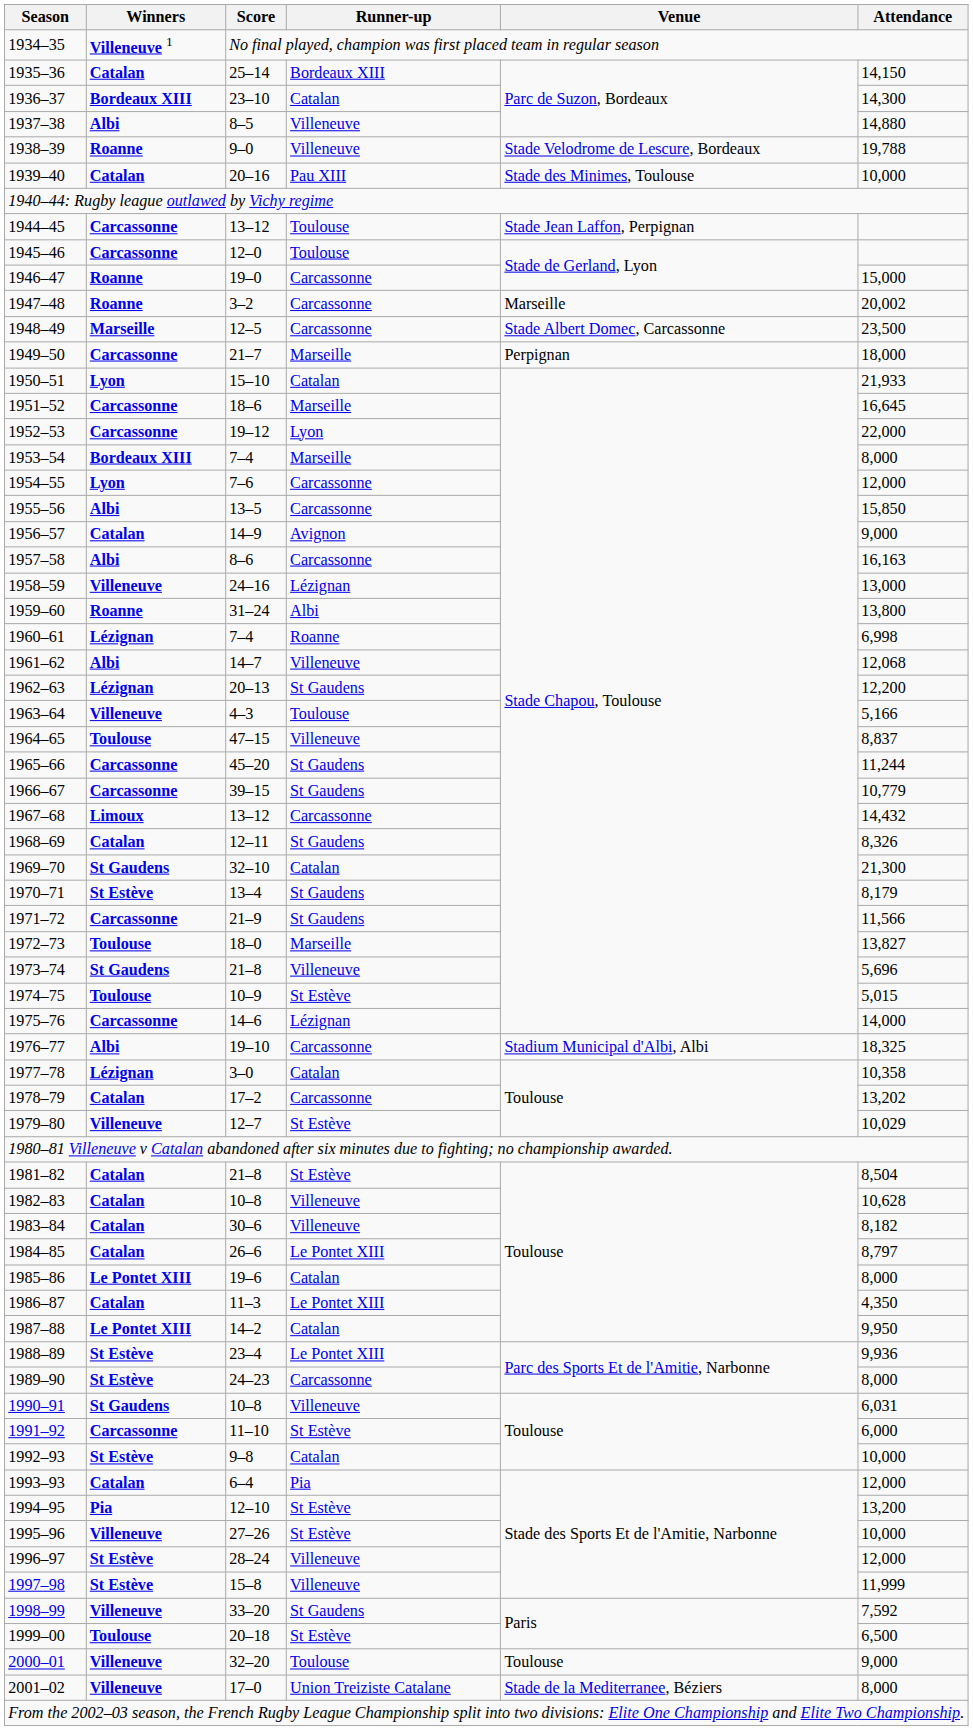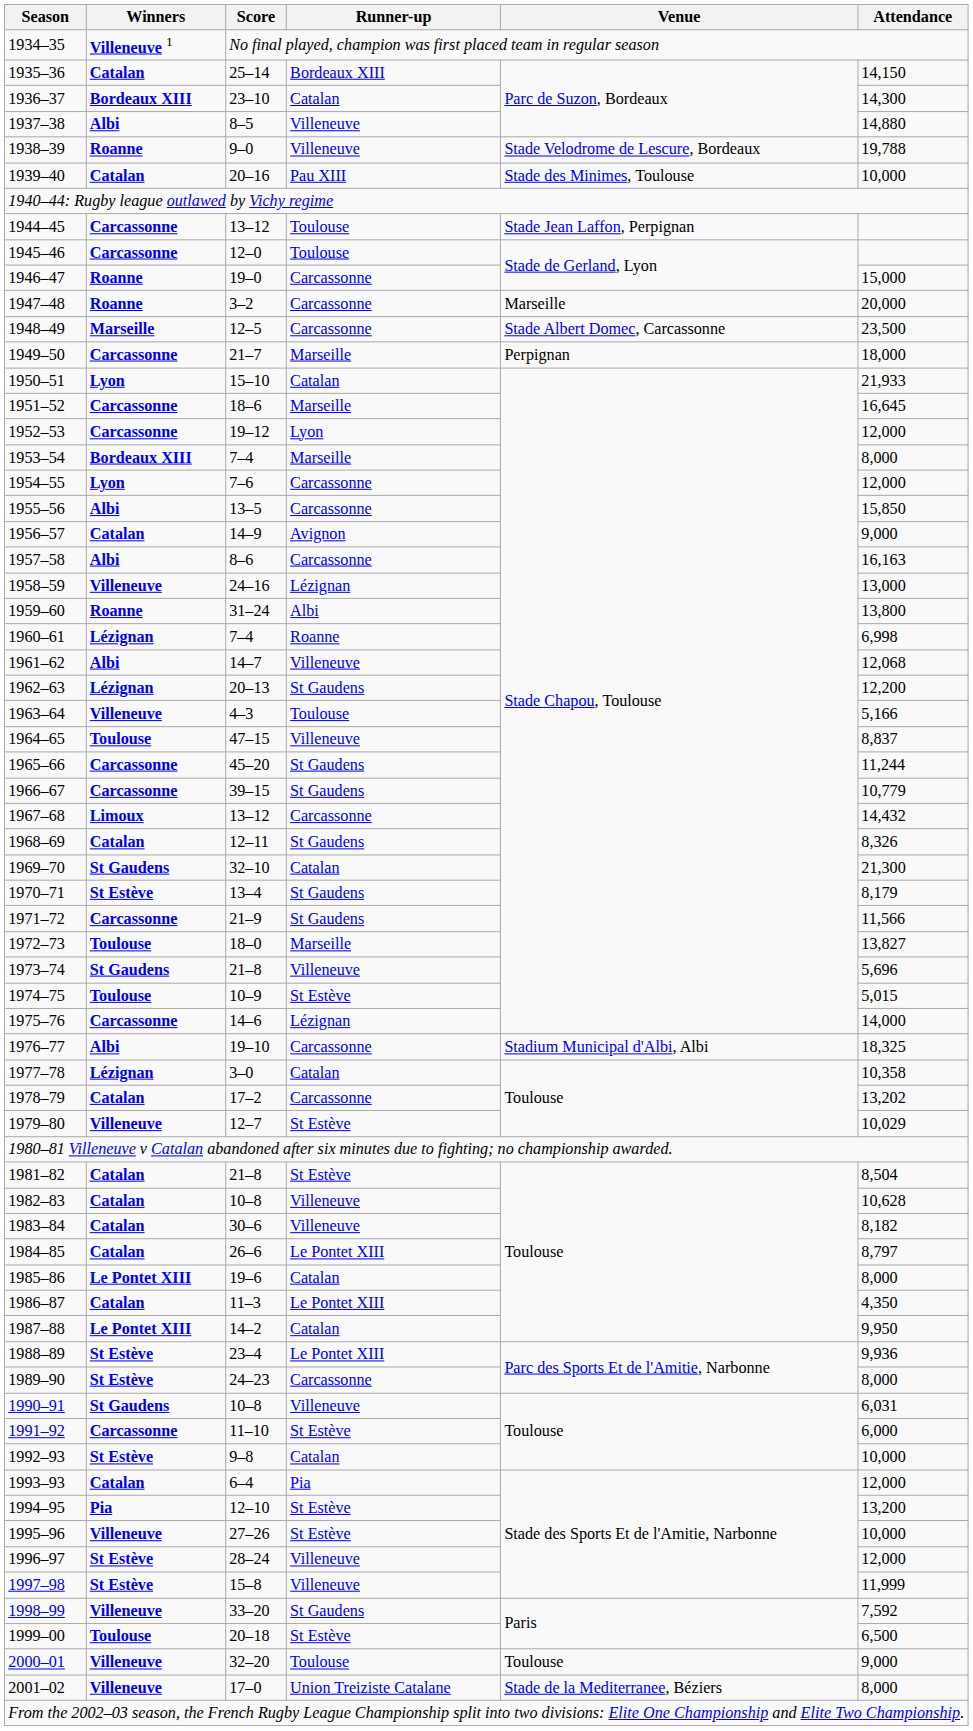 <table class="wikitable">
 <tr>
 <th>Season</th>
 <th>Winners</th>
 <th>Score</th>
 <th>Runner-up</th>
 <th>Venue</th>
 <th>Attendance</th>
 </tr>
 <tr>
 <td>1934–35</td>
 <td> <strong><a href='#'>Villeneuve</a></strong> <sup>1</sup></td>
 <td colspan=4><em>No final played, champion was first placed team in regular season</em></td>
 </tr>
 <tr>
 <td>1935–36</td>
 <td> <strong><a href='#'>Catalan</a></strong></td>
 <td>25–14</td>
 <td> <a href='#'>Bordeaux XIII</a></td>
 <td rowspan=3><a href='#'>Parc de Suzon</a>, Bordeaux</td>
 <td>14,150</td>
 </tr>
 <tr>
 <td>1936–37</td>
 <td> <strong><a href='#'>Bordeaux XIII</a></strong></td>
 <td>23–10</td>
 <td> <a href='#'>Catalan</a></td>
 <td>14,300</td>
 </tr>
 <tr>
 <td>1937–38</td>
 <td> <strong><a href='#'>Albi</a></strong></td>
 <td>8–5</td>
 <td> <a href='#'>Villeneuve</a></td>
 <td>14,880</td>
 </tr>
 <tr>
 <td>1938–39</td>
 <td> <strong><a href='#'>Roanne</a></strong></td>
 <td>9–0</td>
 <td> <a href='#'>Villeneuve</a></td>
 <td><a href='#'>Stade Velodrome de Lescure</a>, Bordeaux</td>
 <td>19,788</td>
 </tr>
 <tr>
 <td>1939–40</td>
 <td> <strong><a href='#'>Catalan</a></strong></td>
 <td>20–16</td>
 <td> <a href='#'>Pau XIII</a></td>
 <td><a href='#'>Stade des Minimes</a>, Toulouse</td>
 <td>10,000</td>
 </tr>
 <tr>
 <td colspan=6><em>1940–44: Rugby league <a href='#'>outlawed</a> by <a href='#'>Vichy regime</a></em></td>
 </tr>
 <tr>
 <td>1944–45</td>
 <td> <strong><a href='#'>Carcassonne</a></strong></td>
 <td>13–12</td>
 <td> <a href='#'>Toulouse</a></td>
 <td><a href='#'>Stade Jean Laffon</a>, Perpignan</td>
 <td></td>
 </tr>
 <tr>
 <td>1945–46</td>
 <td> <strong><a href='#'>Carcassonne</a></strong></td>
 <td>12–0</td>
 <td> <a href='#'>Toulouse</a></td>
 <td rowspan=2><a href='#'>Stade de Gerland</a>, Lyon</td>
 <td></td>
 </tr>
 <tr>
 <td>1946–47</td>
 <td> <strong><a href='#'>Roanne</a></strong></td>
 <td>19–0</td>
 <td> <a href='#'>Carcassonne</a></td>
 <td>15,000</td>
 </tr>
 <tr>
 <td>1947–48</td>
 <td> <strong><a href='#'>Roanne</a></strong></td>
 <td>3–2</td>
 <td> <a href='#'>Carcassonne</a></td>
 <td>Marseille</td>
-<td>20,002</td>
+<td>20,000</td>
 </tr>
 <tr>
 <td>1948–49</td>
 <td> <strong><a href='#'>Marseille</a></strong></td>
 <td>12–5</td>
 <td> <a href='#'>Carcassonne</a></td>
 <td><a href='#'>Stade Albert Domec</a>, Carcassonne</td>
 <td>23,500</td>
 </tr>
 <tr>
 <td>1949–50</td>
 <td> <strong><a href='#'>Carcassonne</a></strong></td>
 <td>21–7</td>
 <td> <a href='#'>Marseille</a></td>
 <td>Perpignan</td>
 <td>18,000</td>
 </tr>
 <tr>
 <td>1950–51</td>
 <td> <strong><a href='#'>Lyon</a></strong></td>
 <td>15–10</td>
 <td> <a href='#'>Catalan</a></td>
 <td rowspan=26><a href='#'>Stade Chapou</a>, Toulouse</td>
 <td>21,933</td>
 </tr>
 <tr>
 <td>1951–52</td>
 <td> <strong><a href='#'>Carcassonne</a></strong></td>
 <td>18–6</td>
 <td> <a href='#'>Marseille</a></td>
 <td>16,645</td>
 </tr>
 <tr>
 <td>1952–53</td>
 <td> <strong><a href='#'>Carcassonne</a></strong></td>
 <td>19–12</td>
 <td> <a href='#'>Lyon</a></td>
-<td>22,000</td>
+<td>12,000</td>
 </tr>
 <tr>
 <td>1953–54</td>
 <td> <strong><a href='#'>Bordeaux XIII</a></strong></td>
 <td>7–4</td>
 <td> <a href='#'>Marseille</a></td>
 <td>8,000</td>
 </tr>
 <tr>
 <td>1954–55</td>
 <td> <strong><a href='#'>Lyon</a></strong></td>
 <td>7–6</td>
 <td> <a href='#'>Carcassonne</a></td>
 <td>12,000</td>
 </tr>
 <tr>
 <td>1955–56</td>
 <td> <strong><a href='#'>Albi</a></strong></td>
 <td>13–5</td>
 <td> <a href='#'>Carcassonne</a></td>
 <td>15,850</td>
 </tr>
 <tr>
 <td>1956–57</td>
 <td> <strong><a href='#'>Catalan</a></strong></td>
 <td>14–9</td>
 <td> <a href='#'>Avignon</a></td>
 <td>9,000</td>
 </tr>
 <tr>
 <td>1957–58</td>
 <td> <strong><a href='#'>Albi</a></strong></td>
 <td>8–6</td>
 <td> <a href='#'>Carcassonne</a></td>
 <td>16,163</td>
 </tr>
 <tr>
 <td>1958–59</td>
 <td> <strong><a href='#'>Villeneuve</a></strong></td>
 <td>24–16</td>
 <td> <a href='#'>Lézignan</a></td>
 <td>13,000</td>
 </tr>
 <tr>
 <td>1959–60</td>
 <td> <strong><a href='#'>Roanne</a></strong></td>
 <td>31–24</td>
 <td> <a href='#'>Albi</a></td>
 <td>13,800</td>
 </tr>
 <tr>
 <td>1960–61</td>
 <td> <strong><a href='#'>Lézignan</a></strong></td>
 <td>7–4</td>
 <td> <a href='#'>Roanne</a></td>
 <td>6,998</td>
 </tr>
 <tr>
 <td>1961–62</td>
 <td> <strong><a href='#'>Albi</a></strong></td>
 <td>14–7</td>
 <td> <a href='#'>Villeneuve</a></td>
 <td>12,068</td>
 </tr>
 <tr>
 <td>1962–63</td>
 <td> <strong><a href='#'>Lézignan</a></strong></td>
 <td>20–13</td>
 <td> <a href='#'>St Gaudens</a></td>
 <td>12,200</td>
 </tr>
 <tr>
 <td>1963–64</td>
 <td> <strong><a href='#'>Villeneuve</a></strong></td>
 <td>4–3</td>
 <td> <a href='#'>Toulouse</a></td>
 <td>5,166</td>
 </tr>
 <tr>
 <td>1964–65</td>
 <td> <strong><a href='#'>Toulouse</a></strong></td>
 <td>47–15</td>
 <td> <a href='#'>Villeneuve</a></td>
 <td>8,837</td>
 </tr>
 <tr>
 <td>1965–66</td>
 <td> <strong><a href='#'>Carcassonne</a></strong></td>
 <td>45–20</td>
 <td> <a href='#'>St Gaudens</a></td>
 <td>11,244</td>
 </tr>
 <tr>
 <td>1966–67</td>
 <td> <strong><a href='#'>Carcassonne</a></strong></td>
 <td>39–15</td>
 <td> <a href='#'>St Gaudens</a></td>
 <td>10,779</td>
 </tr>
 <tr>
 <td>1967–68</td>
 <td> <strong><a href='#'>Limoux</a></strong></td>
 <td>13–12</td>
 <td> <a href='#'>Carcassonne</a></td>
 <td>14,432</td>
 </tr>
 <tr>
 <td>1968–69</td>
 <td> <strong><a href='#'>Catalan</a></strong></td>
 <td>12–11</td>
 <td> <a href='#'>St Gaudens</a></td>
 <td>8,326</td>
 </tr>
 <tr>
 <td>1969–70</td>
 <td> <strong><a href='#'>St Gaudens</a></strong></td>
 <td>32–10</td>
 <td> <a href='#'>Catalan</a></td>
 <td>21,300</td>
 </tr>
 <tr>
 <td>1970–71</td>
 <td> <strong><a href='#'>St Estève</a></strong></td>
 <td>13–4</td>
 <td> <a href='#'>St Gaudens</a></td>
 <td>8,179</td>
 </tr>
 <tr>
 <td>1971–72</td>
 <td> <strong><a href='#'>Carcassonne</a></strong></td>
 <td>21–9</td>
 <td> <a href='#'>St Gaudens</a></td>
 <td>11,566</td>
 </tr>
 <tr>
 <td>1972–73</td>
 <td> <strong><a href='#'>Toulouse</a></strong></td>
 <td>18–0</td>
 <td> <a href='#'>Marseille</a></td>
 <td>13,827</td>
 </tr>
 <tr>
 <td>1973–74</td>
 <td> <strong><a href='#'>St Gaudens</a></strong></td>
 <td>21–8</td>
 <td> <a href='#'>Villeneuve</a></td>
 <td>5,696</td>
 </tr>
 <tr>
 <td>1974–75</td>
 <td> <strong><a href='#'>Toulouse</a></strong></td>
 <td>10–9</td>
 <td> <a href='#'>St Estève</a></td>
 <td>5,015</td>
 </tr>
 <tr>
 <td>1975–76</td>
 <td> <strong><a href='#'>Carcassonne</a></strong></td>
 <td>14–6</td>
 <td> <a href='#'>Lézignan</a></td>
 <td>14,000</td>
 </tr>
 <tr>
 <td>1976–77</td>
 <td> <strong><a href='#'>Albi</a></strong></td>
 <td>19–10</td>
 <td> <a href='#'>Carcassonne</a></td>
 <td><a href='#'>Stadium Municipal d'Albi</a>, Albi</td>
 <td>18,325</td>
 </tr>
 <tr>
 <td>1977–78</td>
 <td> <strong><a href='#'>Lézignan</a></strong></td>
 <td>3–0</td>
 <td> <a href='#'>Catalan</a></td>
 <td rowspan=3>Toulouse</td>
 <td>10,358</td>
 </tr>
 <tr>
 <td>1978–79</td>
 <td> <strong><a href='#'>Catalan</a></strong></td>
 <td>17–2</td>
 <td> <a href='#'>Carcassonne</a></td>
 <td>13,202</td>
 </tr>
 <tr>
 <td>1979–80</td>
 <td> <strong><a href='#'>Villeneuve</a></strong></td>
 <td>12–7</td>
 <td> <a href='#'>St Estève</a></td>
 <td>10,029</td>
 </tr>
 <tr>
 <td colspan=6><em>1980–81  <a href='#'>Villeneuve</a> v  <a href='#'>Catalan</a> abandoned after six minutes due to fighting; no championship awarded.</em></td>
 </tr>
 <tr>
 <td>1981–82</td>
 <td> <strong><a href='#'>Catalan</a></strong></td>
 <td>21–8</td>
 <td> <a href='#'>St Estève</a></td>
 <td rowspan="7">Toulouse</td>
 <td>8,504</td>
 </tr>
 <tr>
 <td>1982–83</td>
 <td> <strong><a href='#'>Catalan</a></strong></td>
 <td>10–8</td>
 <td> <a href='#'>Villeneuve</a></td>
 <td>10,628</td>
 </tr>
 <tr>
 <td>1983–84</td>
 <td> <strong><a href='#'>Catalan</a></strong></td>
 <td>30–6</td>
 <td> <a href='#'>Villeneuve</a></td>
 <td>8,182</td>
 </tr>
 <tr>
 <td>1984–85</td>
 <td> <strong><a href='#'>Catalan</a></strong></td>
 <td>26–6</td>
 <td> <a href='#'>Le Pontet XIII</a></td>
 <td>8,797</td>
 </tr>
 <tr>
 <td>1985–86</td>
 <td> <strong><a href='#'>Le Pontet XIII</a></strong></td>
 <td>19–6</td>
 <td> <a href='#'>Catalan</a></td>
 <td>8,000</td>
 </tr>
 <tr>
 <td>1986–87</td>
 <td> <strong><a href='#'>Catalan</a></strong></td>
 <td>11–3</td>
 <td> <a href='#'>Le Pontet XIII</a></td>
 <td>4,350</td>
 </tr>
 <tr>
 <td>1987–88</td>
 <td> <strong><a href='#'>Le Pontet XIII</a></strong></td>
 <td>14–2</td>
 <td> <a href='#'>Catalan</a></td>
 <td>9,950</td>
 </tr>
 <tr>
 <td>1988–89</td>
 <td> <strong><a href='#'>St Estève</a></strong></td>
 <td>23–4</td>
 <td> <a href='#'>Le Pontet XIII</a></td>
 <td rowspan=2><a href='#'>Parc des Sports Et de l'Amitie</a>, Narbonne</td>
 <td>9,936</td>
 </tr>
 <tr>
 <td>1989–90</td>
 <td> <strong><a href='#'>St Estève</a></strong></td>
 <td>24–23</td>
 <td> <a href='#'>Carcassonne</a></td>
 <td>8,000</td>
 </tr>
 <tr>
 <td><a href='#'>1990–91</a></td>
 <td> <strong><a href='#'>St Gaudens</a></strong></td>
 <td>10–8</td>
 <td> <a href='#'>Villeneuve</a></td>
 <td rowspan=3>Toulouse</td>
 <td>6,031</td>
 </tr>
 <tr>
 <td><a href='#'>1991–92</a></td>
 <td> <strong><a href='#'>Carcassonne</a></strong></td>
 <td>11–10</td>
 <td> <a href='#'>St Estève</a></td>
 <td>6,000</td>
 </tr>
 <tr>
 <td>1992–93</td>
 <td> <strong><a href='#'>St Estève</a></strong></td>
 <td>9–8</td>
 <td> <a href='#'>Catalan</a></td>
 <td>10,000</td>
 </tr>
 <tr>
 <td>1993–93</td>
 <td> <strong><a href='#'>Catalan</a></strong></td>
 <td>6–4</td>
 <td> <a href='#'>Pia</a></td>
 <td rowspan=5>Stade des Sports Et de l'Amitie, Narbonne</td>
 <td>12,000</td>
 </tr>
 <tr>
 <td>1994–95</td>
 <td> <strong><a href='#'>Pia</a></strong></td>
 <td>12–10</td>
 <td> <a href='#'>St Estève</a></td>
 <td>13,200</td>
 </tr>
 <tr>
 <td>1995–96</td>
 <td> <strong><a href='#'>Villeneuve</a></strong></td>
 <td>27–26</td>
 <td> <a href='#'>St Estève</a></td>
 <td>10,000</td>
 </tr>
 <tr>
 <td>1996–97</td>
 <td> <strong><a href='#'>St Estève</a></strong></td>
 <td>28–24</td>
 <td> <a href='#'>Villeneuve</a></td>
 <td>12,000</td>
 </tr>
 <tr>
 <td><a href='#'>1997–98</a></td>
 <td> <strong><a href='#'>St Estève</a></strong></td>
 <td>15–8</td>
 <td> <a href='#'>Villeneuve</a></td>
 <td>11,999</td>
 </tr>
 <tr>
 <td><a href='#'>1998–99</a></td>
 <td> <strong><a href='#'>Villeneuve</a></strong></td>
 <td>33–20</td>
 <td> <a href='#'>St Gaudens</a></td>
 <td rowspan=2>Paris</td>
 <td>7,592</td>
 </tr>
 <tr>
 <td>1999–00</td>
 <td> <strong><a href='#'>Toulouse</a></strong></td>
 <td>20–18</td>
 <td> <a href='#'>St Estève</a></td>
 <td>6,500</td>
 </tr>
 <tr>
 <td><a href='#'>2000–01</a></td>
 <td> <strong><a href='#'>Villeneuve</a></strong></td>
 <td>32–20</td>
 <td> <a href='#'>Toulouse</a></td>
 <td>Toulouse</td>
 <td>9,000</td>
 </tr>
 <tr>
 <td>2001–02</td>
 <td> <strong><a href='#'>Villeneuve</a></strong></td>
 <td>17–0</td>
 <td> <a href='#'>Union Treiziste Catalane</a></td>
 <td><a href='#'>Stade de la Mediterranee</a>, Béziers</td>
 <td>8,000</td>
 </tr>
 <tr>
 <td colspan=6><em>From the 2002–03 season, the French Rugby League Championship split into two divisions: <a href='#'>Elite One Championship</a> and <a href='#'>Elite Two Championship</a>.</td>
 </tr>
 </table>
